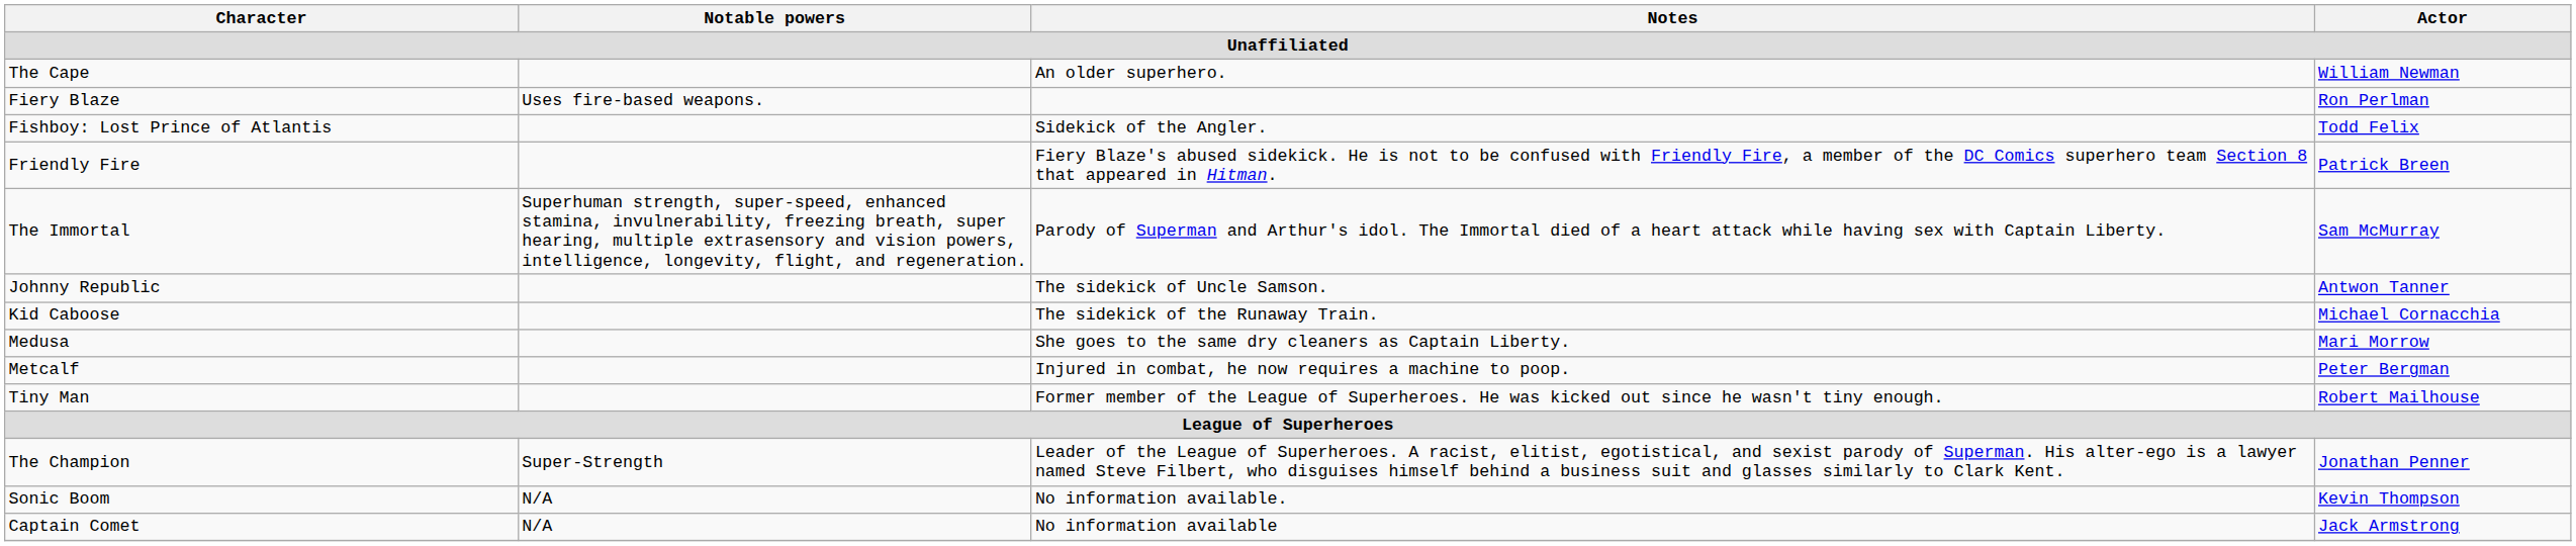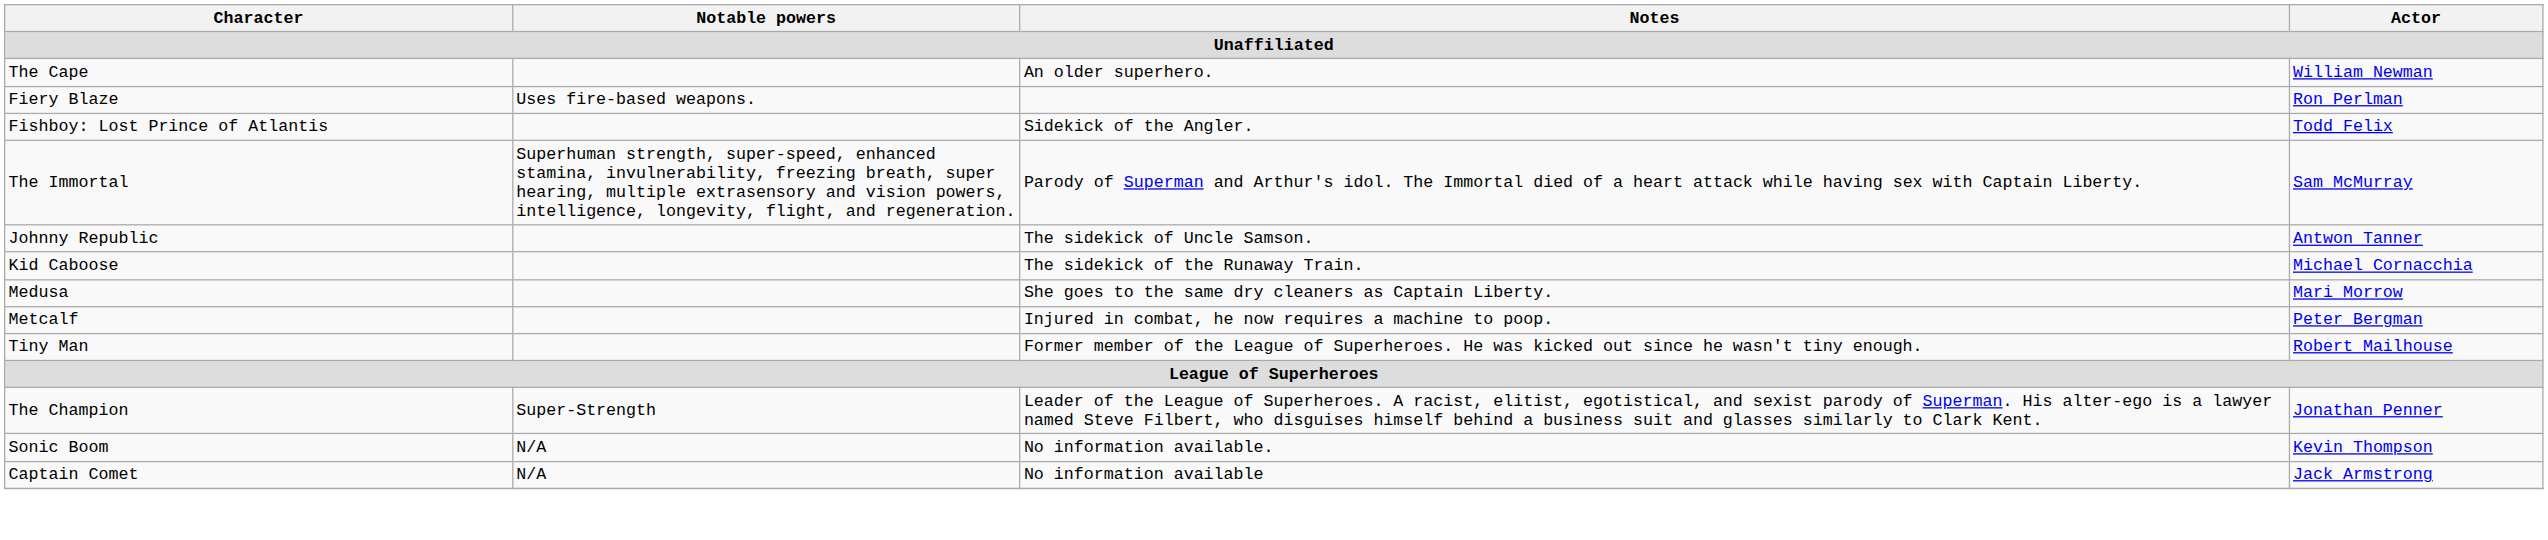 <table class="wikitable" width=100%>
 <tr>
 <th width=20%>Character</th>
 <th width=20%>Notable powers</th>
 <th width=50%>Notes</th>
 <th width=30%>Actor</th>
 </tr>
 <tr bgcolor="#dddddd">
 <td colspan=4 align=center><strong>Unaffiliated</strong></td>
 </tr>
 <tr>
 <td>The Cape</td>
 <td></td>
 <td>An older superhero.</td>
 <td><a href='#'>William Newman</a></td>
 </tr>
 <tr>
 <td>Fiery Blaze</td>
 <td>Uses fire-based weapons.</td>
 <td></td>
 <td><a href='#'>Ron Perlman</a></td>
 </tr>
 <tr>
 <td>Fishboy: Lost Prince of Atlantis</td>
 <td></td>
 <td>Sidekick of the Angler.</td>
 <td><a href='#'>Todd Felix</a></td>
-</tr>
-<tr>
-<td>Friendly Fire</td>
-<td></td>
-<td>Fiery Blaze's abused sidekick. He is not to be confused with <a href='#'>Friendly Fire</a>, a member of the <a href='#'>DC Comics</a> superhero team <a href='#'>Section 8</a> that appeared in <em><a href='#'>Hitman</a></em>.</td>
-<td><a href='#'>Patrick Breen</a></td>
 </tr>
 <tr>
 <td>The Immortal</td>
 <td>Superhuman strength, super-speed, enhanced stamina, invulnerability, freezing breath, super hearing, multiple extrasensory and vision powers, intelligence, longevity, flight, and regeneration.</td>
 <td>Parody of <a href='#'>Superman</a> and Arthur's idol. The Immortal died of a heart attack while having sex with Captain Liberty.</td>
 <td><a href='#'>Sam McMurray</a></td>
 </tr>
 <tr>
 <td>Johnny Republic</td>
 <td></td>
 <td>The sidekick of Uncle Samson.</td>
 <td><a href='#'>Antwon Tanner</a></td>
 </tr>
 <tr>
 <td>Kid Caboose</td>
 <td></td>
 <td>The sidekick of the Runaway Train.</td>
 <td><a href='#'>Michael Cornacchia</a></td>
 </tr>
 <tr>
 <td>Medusa</td>
 <td></td>
 <td>She goes to the same dry cleaners as Captain Liberty.</td>
 <td><a href='#'>Mari Morrow</a></td>
 </tr>
 <tr>
 <td>Metcalf</td>
 <td></td>
 <td>Injured in combat, he now requires a machine to poop.</td>
 <td><a href='#'>Peter Bergman</a></td>
 </tr>
 <tr>
 <td>Tiny Man</td>
 <td></td>
 <td>Former member of the League of Superheroes. He was kicked out since he wasn't tiny enough.</td>
 <td><a href='#'>Robert Mailhouse</a></td>
 </tr>
 <tr bgcolor="#dddddd">
 <td colspan=4 align=center><strong>League of Superheroes</strong></td>
 </tr>
 <tr>
 <td>The Champion</td>
 <td>Super-Strength</td>
 <td>Leader of the League of Superheroes. A racist, elitist, egotistical, and sexist parody of <a href='#'>Superman</a>. His alter-ego is a lawyer named Steve Filbert, who disguises himself behind a business suit and glasses similarly to Clark Kent.</td>
 <td><a href='#'>Jonathan Penner</a></td>
 </tr>
 <tr>
 <td>Sonic Boom</td>
 <td>N/A</td>
 <td>No information available.</td>
 <td><a href='#'>Kevin Thompson</a></td>
 </tr>
 <tr>
 <td>Captain Comet</td>
 <td>N/A</td>
 <td>No information available</td>
 <td><a href='#'>Jack Armstrong</a></td>
 </tr>
 <tr>
 </tr>
 </table>
